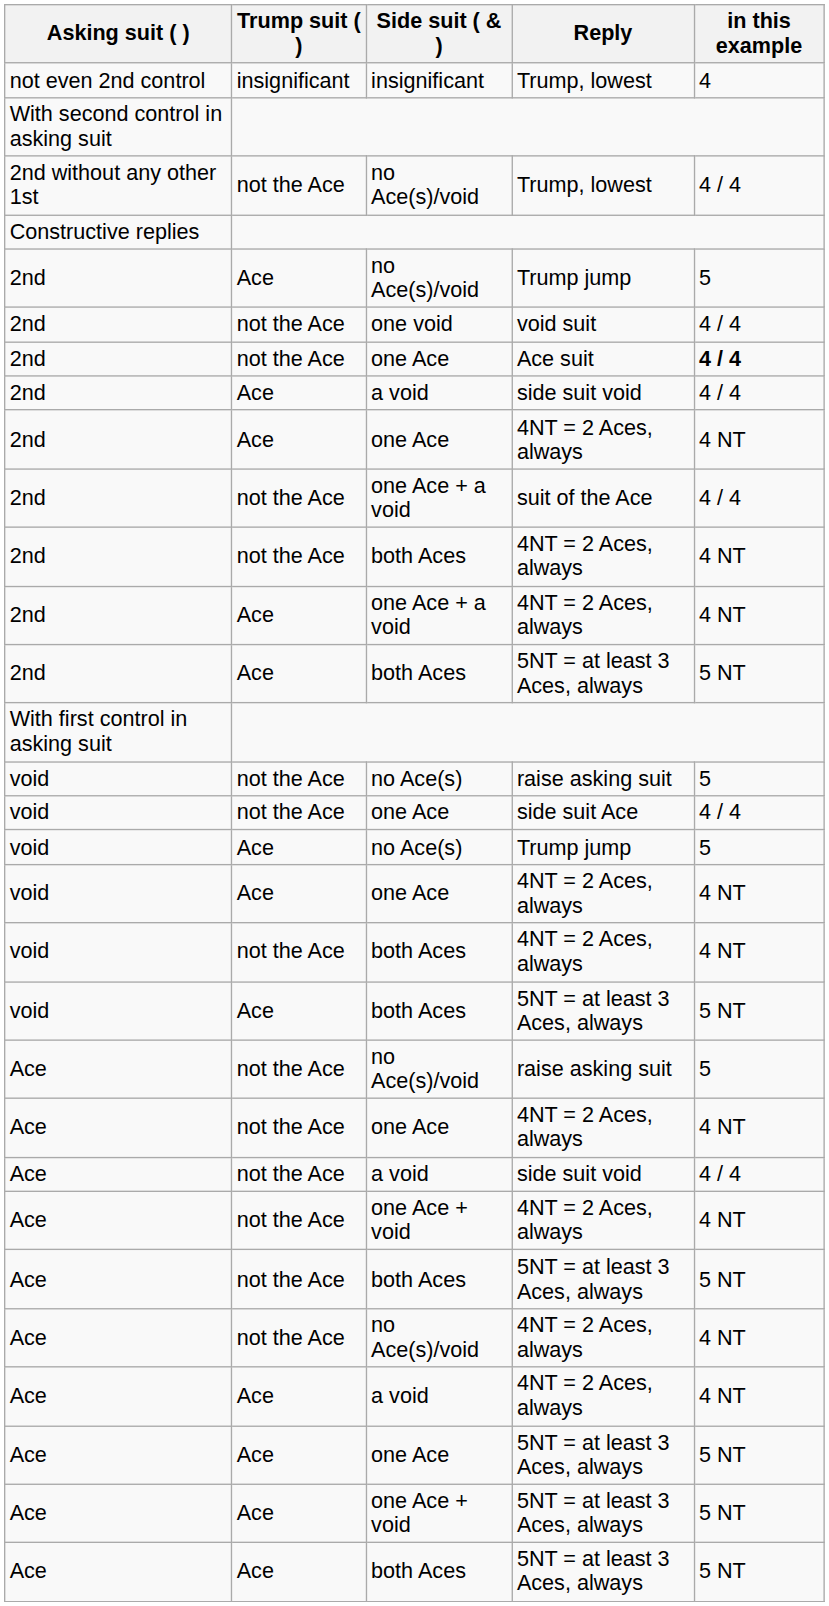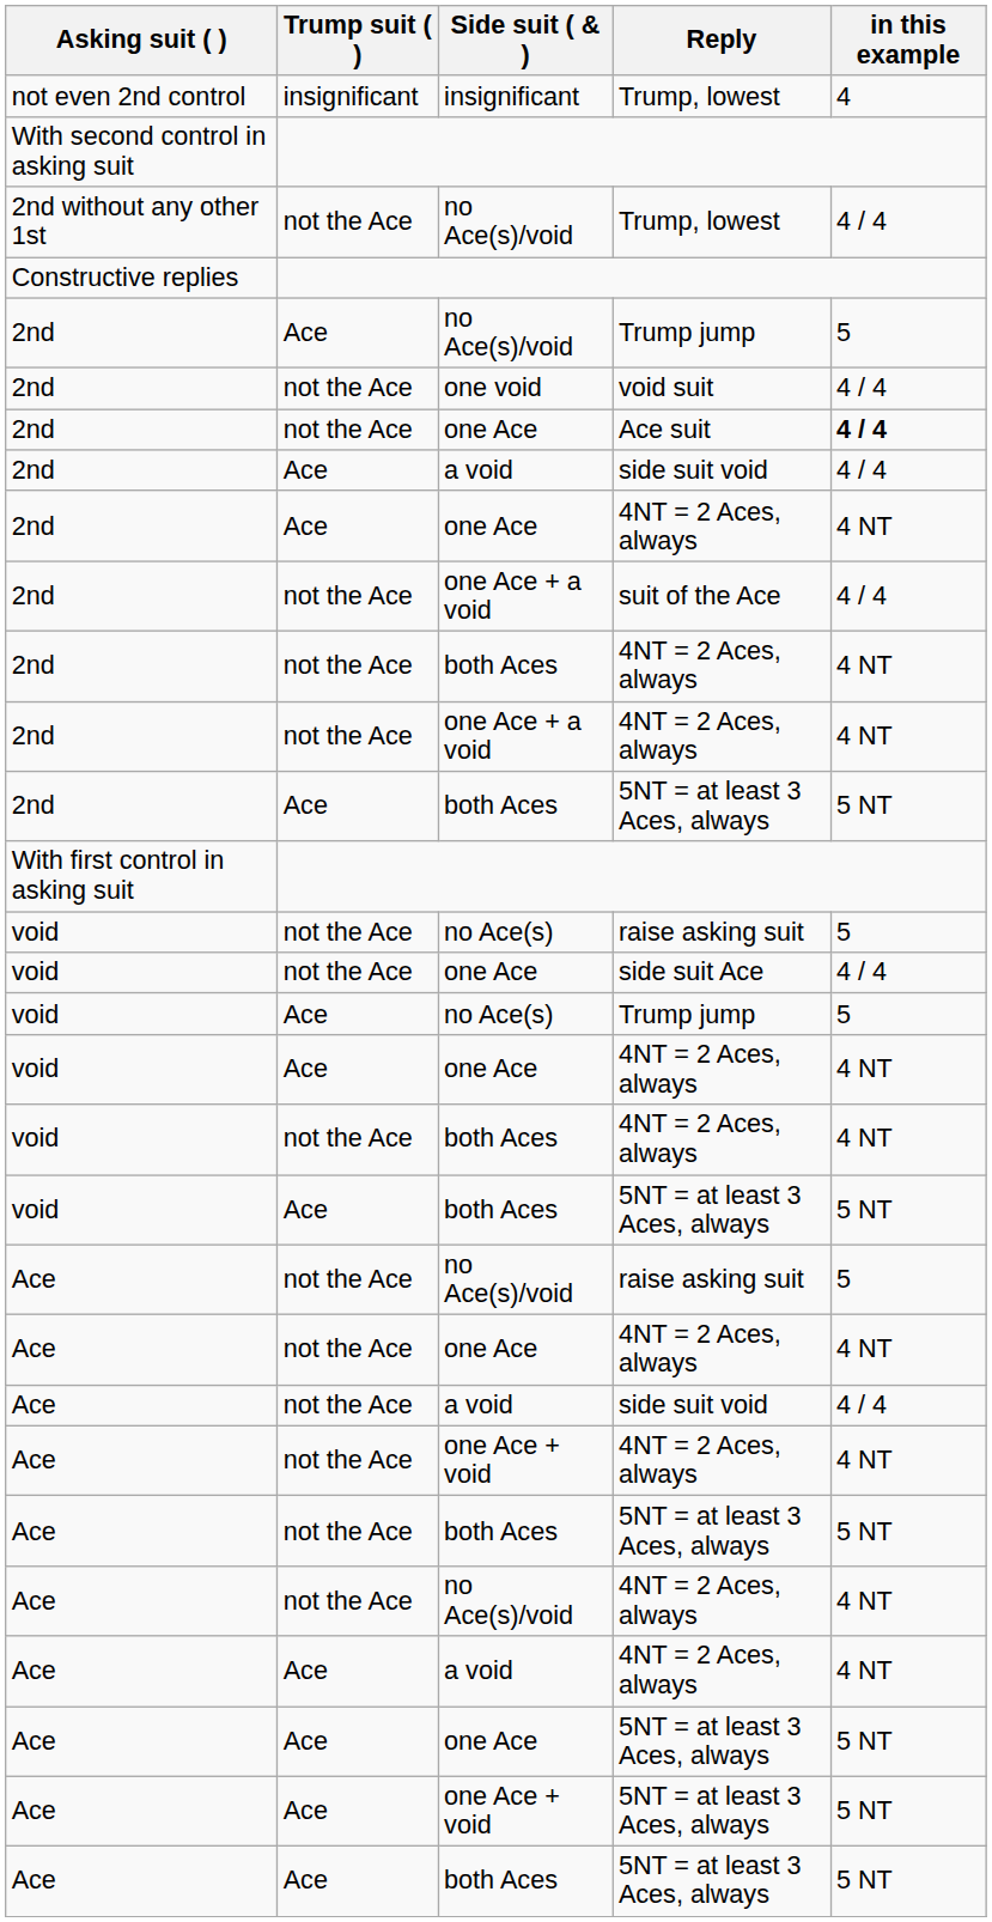 <table class="wikitable">
 <tr>
 <th>Asking suit (  )</th>
 <th>Trump suit (  )</th>
 <th>Side suit (  &  )</th>
 <th><strong>Reply</strong></th>
 <th>in this example</th>
 </tr>
 <tr>
 <td>not even 2nd control</td>
 <td>insignificant</td>
 <td>insignificant</td>
 <td>Trump, lowest</td>
 <td>4</td>
 </tr>
 <tr>
 <td>With second control in asking suit</td>
 </tr>
 <tr>
 <td>2nd without any other 1st</td>
 <td>not the Ace</td>
 <td>no Ace(s)/void</td>
 <td>Trump, lowest</td>
 <td>4 / 4</td>
 </tr>
 <tr>
 <td>Constructive replies</td>
 </tr>
 <tr>
 <td>2nd</td>
 <td>Ace</td>
 <td>no Ace(s)/void</td>
 <td>Trump jump</td>
 <td>5</td>
 </tr>
 <tr>
 <td>2nd</td>
 <td>not the Ace</td>
 <td>one void</td>
 <td>void suit</td>
 <td>4 / 4</td>
 </tr>
 <tr>
 <td>2nd</td>
 <td>not the Ace</td>
 <td>one Ace</td>
 <td>Ace suit</td>
 <td><strong>4 / 4</strong></td>
 </tr>
 <tr>
 <td>2nd</td>
 <td>Ace</td>
 <td>a void</td>
 <td>side suit void</td>
 <td>4 / 4</td>
 </tr>
 <tr>
 <td>2nd</td>
 <td>Ace</td>
 <td>one Ace</td>
 <td>4NT = 2 Aces, always</td>
 <td>4 NT</td>
 </tr>
 <tr>
 <td>2nd</td>
 <td>not the Ace</td>
 <td>one Ace + a void</td>
 <td>suit of the Ace</td>
 <td>4 / 4</td>
 </tr>
 <tr>
 <td>2nd</td>
 <td>not the Ace</td>
 <td>both Aces</td>
 <td>4NT = 2 Aces, always</td>
 <td>4 NT</td>
 </tr>
 <tr>
 <td>2nd</td>
-<td>Ace</td>
+<td>not the Ace</td>
 <td>one Ace + a void</td>
 <td>4NT = 2 Aces, always</td>
 <td>4 NT</td>
 </tr>
 <tr>
 <td>2nd</td>
 <td>Ace</td>
 <td>both Aces</td>
 <td>5NT = at least 3 Aces, always</td>
 <td>5 NT</td>
 </tr>
 <tr>
 <td>With first control in asking suit</td>
 </tr>
 <tr>
 <td>void</td>
 <td>not the Ace</td>
 <td>no Ace(s)</td>
 <td>raise asking suit</td>
 <td>5</td>
 </tr>
 <tr>
 <td>void</td>
 <td>not the Ace</td>
 <td>one Ace</td>
 <td>side suit Ace</td>
 <td>4 / 4</td>
 </tr>
 <tr>
 <td>void</td>
 <td>Ace</td>
 <td>no Ace(s)</td>
 <td>Trump jump</td>
 <td>5</td>
 </tr>
 <tr>
 <td>void</td>
 <td>Ace</td>
 <td>one Ace</td>
 <td>4NT = 2 Aces, always</td>
 <td>4 NT</td>
 </tr>
 <tr>
 <td>void</td>
 <td>not the Ace</td>
 <td>both Aces</td>
 <td>4NT = 2 Aces, always</td>
 <td>4 NT</td>
 </tr>
 <tr>
 <td>void</td>
 <td>Ace</td>
 <td>both Aces</td>
 <td>5NT = at least 3 Aces, always</td>
 <td>5 NT</td>
 </tr>
 <tr>
 <td>Ace</td>
 <td>not the Ace</td>
 <td>no Ace(s)/void</td>
 <td>raise asking suit</td>
 <td>5</td>
 </tr>
 <tr>
 <td>Ace</td>
 <td>not the Ace</td>
 <td>one Ace</td>
 <td>4NT = 2 Aces, always</td>
 <td>4 NT</td>
 </tr>
 <tr>
 <td>Ace</td>
 <td>not the Ace</td>
 <td>a void</td>
 <td>side suit void</td>
 <td>4 / 4</td>
 </tr>
 <tr>
 <td>Ace</td>
 <td>not the Ace</td>
 <td>one Ace + void</td>
 <td>4NT = 2 Aces, always</td>
 <td>4 NT</td>
 </tr>
 <tr>
 <td>Ace</td>
 <td>not the Ace</td>
 <td>both Aces</td>
 <td>5NT = at least 3 Aces, always</td>
 <td>5 NT</td>
 </tr>
 <tr>
 <td>Ace</td>
 <td>not the Ace</td>
 <td>no Ace(s)/void</td>
 <td>4NT = 2 Aces, always</td>
 <td>4 NT</td>
 </tr>
 <tr>
 <td>Ace</td>
 <td>Ace</td>
 <td>a void</td>
 <td>4NT = 2 Aces, always</td>
 <td>4 NT</td>
 </tr>
 <tr>
 <td>Ace</td>
 <td>Ace</td>
 <td>one Ace</td>
 <td>5NT = at least 3 Aces, always</td>
 <td>5 NT</td>
 </tr>
 <tr>
 <td>Ace</td>
 <td>Ace</td>
 <td>one Ace  + void</td>
 <td>5NT = at least 3 Aces, always</td>
 <td>5 NT</td>
 </tr>
 <tr>
 <td>Ace</td>
 <td>Ace</td>
 <td>both Aces</td>
 <td>5NT = at least 3 Aces, always</td>
 <td>5 NT</td>
 </tr>
 <tr>
 </tr>
 </table>
